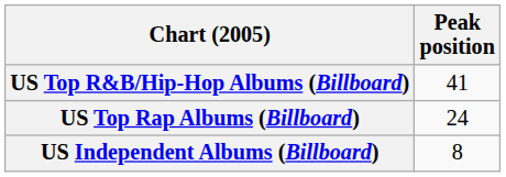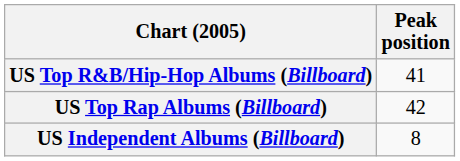 <table class="wikitable sortable plainrowheaders" style="text-align:center">
 <tr>
 <th scope="col">Chart (2005)</th>
 <th scope="col">Peak<br>position</th>
 </tr>
 <tr>
 <th scope="row">US <a href='#'>Top R&B/Hip-Hop Albums</a> (<em><a href='#'>Billboard</a></em>)</th>
 <td>41</td>
 </tr>
 <tr>
 <th scope="row">US <a href='#'>Top Rap Albums</a> (<em><a href='#'>Billboard</a></em>)</th>
-<td>24</td>
+<td>42</td>
 </tr>
 <tr>
 <th scope="row">US <a href='#'>Independent Albums</a> (<em><a href='#'>Billboard</a></em>)</th>
 <td>8</td>
 </tr>
 </table>
